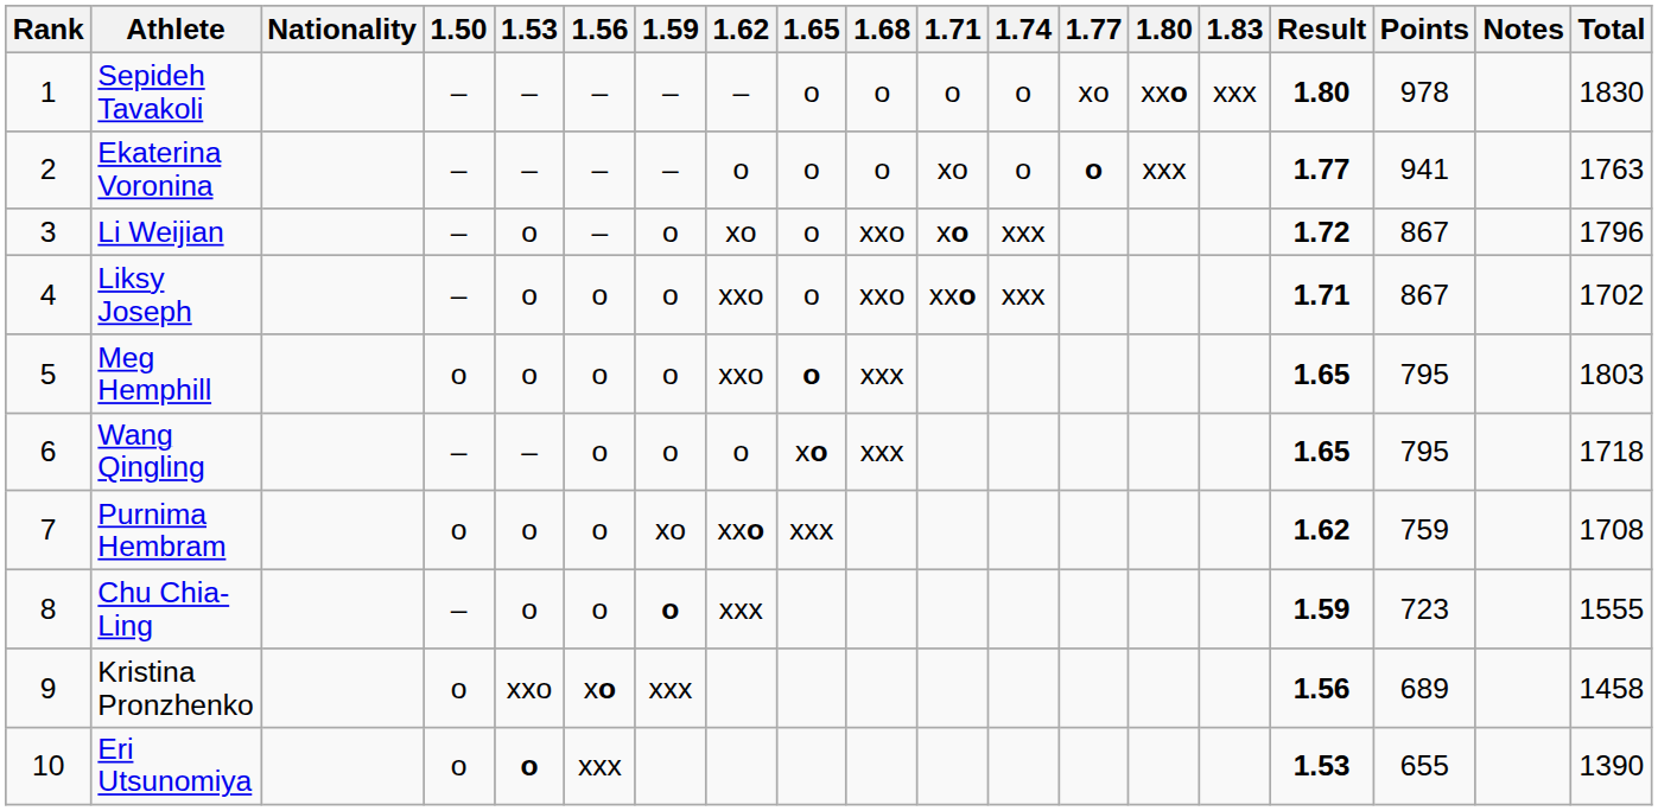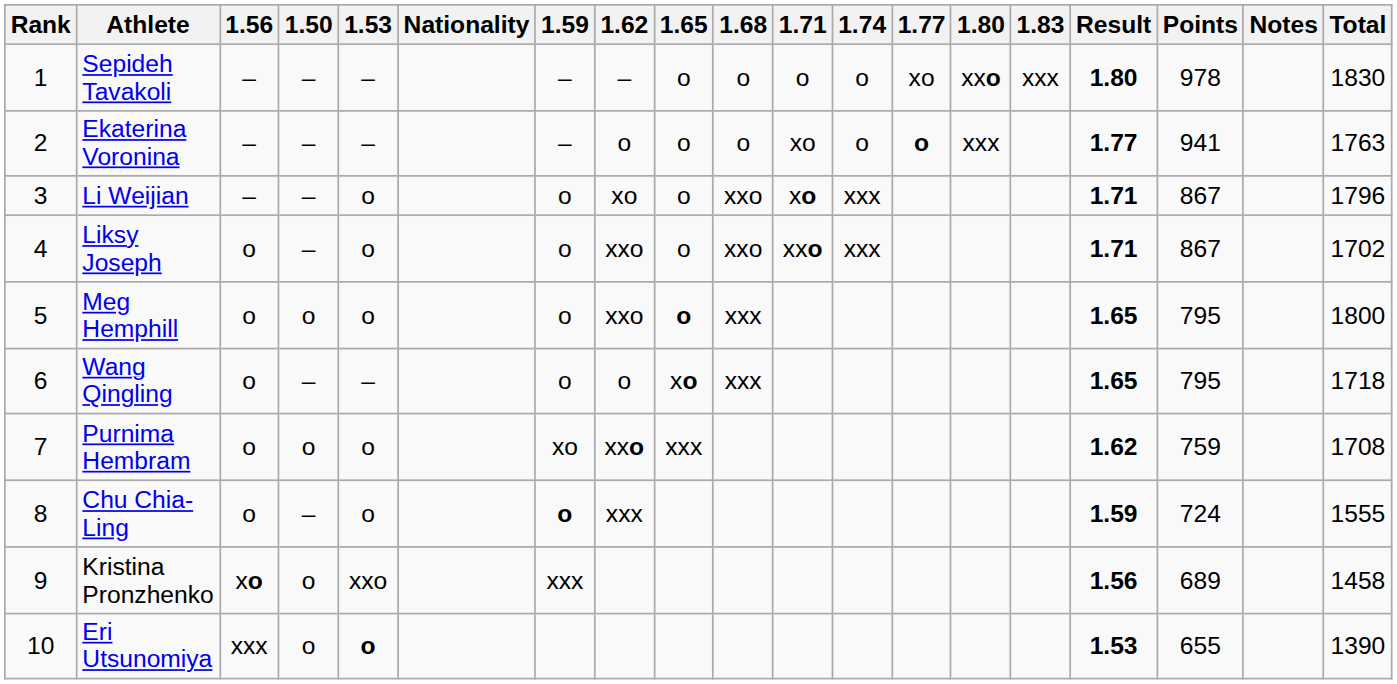 <table class="wikitable sortable" style="text-align:center; font-size:90%">
 <tr>
 <th>Rank</th>
 <th>Athlete</th>
-<th>Nationality</th>
+<th>1.56</th>
 <th>1.50</th>
 <th>1.53</th>
-<th>1.56</th>
+<th>Nationality</th>
 <th>1.59</th>
 <th>1.62</th>
 <th>1.65</th>
 <th>1.68</th>
 <th>1.71</th>
 <th>1.74</th>
 <th>1.77</th>
 <th>1.80</th>
 <th>1.83</th>
 <th>Result</th>
 <th>Points</th>
 <th>Notes</th>
 <th>Total</th>
 </tr>
 <tr>
 <td>1</td>
 <td align="left"><a href='#'>Sepideh Tavakoli</a></td>
-<td align=left></td>
 <td>–</td>
 <td>–</td>
 <td>–</td>
+<td align=left></td>
 <td>–</td>
 <td>–</td>
 <td>o</td>
 <td>o</td>
 <td>o</td>
 <td>o</td>
 <td>xo</td>
 <td>xx<strong>o</strong></td>
 <td>xxx</td>
 <td><strong>1.80</strong></td>
 <td>978</td>
 <td></td>
 <td>1830</td>
 </tr>
 <tr>
 <td>2</td>
 <td align="left"><a href='#'>Ekaterina Voronina</a></td>
-<td align=left></td>
 <td>–</td>
 <td>–</td>
 <td>–</td>
+<td align=left></td>
 <td>–</td>
 <td>o</td>
 <td>o</td>
 <td>o</td>
 <td>xo</td>
 <td>o</td>
 <td><strong>o</strong></td>
 <td>xxx</td>
 <td></td>
 <td><strong>1.77</strong></td>
 <td>941</td>
 <td></td>
 <td>1763</td>
 </tr>
 <tr>
 <td>3</td>
 <td align="left"><a href='#'>Li Weijian</a></td>
-<td align=left></td>
+<td>–</td>
 <td>–</td>
 <td>o</td>
-<td>–</td>
+<td align=left></td>
 <td>o</td>
 <td>xo</td>
 <td>o</td>
 <td>xxo</td>
 <td>x<strong>o</strong></td>
 <td>xxx</td>
 <td></td>
 <td></td>
 <td></td>
-<td><strong>1.72</strong></td>
+<td><strong>1.71</strong></td>
 <td>867</td>
 <td></td>
 <td>1796</td>
 </tr>
 <tr>
 <td>4</td>
 <td align="left"><a href='#'>Liksy Joseph</a></td>
-<td align=left></td>
+<td>o</td>
 <td>–</td>
 <td>o</td>
-<td>o</td>
+<td align=left></td>
 <td>o</td>
 <td>xxo</td>
 <td>o</td>
 <td>xxo</td>
 <td>xx<strong>o</strong></td>
 <td>xxx</td>
 <td></td>
 <td></td>
 <td></td>
 <td><strong>1.71</strong></td>
 <td>867</td>
 <td></td>
 <td>1702</td>
 </tr>
 <tr>
 <td>5</td>
 <td align="left"><a href='#'>Meg Hemphill</a></td>
-<td align=left></td>
 <td>o</td>
 <td>o</td>
 <td>o</td>
+<td align=left></td>
 <td>o</td>
 <td>xxo</td>
 <td><strong>o</strong></td>
 <td>xxx</td>
 <td></td>
 <td></td>
 <td></td>
 <td></td>
 <td></td>
 <td><strong>1.65</strong></td>
 <td>795</td>
 <td></td>
-<td>1803</td>
+<td>1800</td>
 </tr>
 <tr>
 <td>6</td>
 <td align="left"><a href='#'>Wang Qingling</a></td>
-<td align=left></td>
+<td>o</td>
 <td>–</td>
 <td>–</td>
-<td>o</td>
+<td align=left></td>
 <td>o</td>
 <td>o</td>
 <td>x<strong>o</strong></td>
 <td>xxx</td>
 <td></td>
 <td></td>
 <td></td>
 <td></td>
 <td></td>
 <td><strong>1.65</strong></td>
 <td>795</td>
 <td></td>
 <td>1718</td>
 </tr>
 <tr>
 <td>7</td>
 <td align="left"><a href='#'>Purnima Hembram</a></td>
-<td align=left></td>
 <td>o</td>
 <td>o</td>
 <td>o</td>
+<td align=left></td>
 <td>xo</td>
 <td>xx<strong>o</strong></td>
 <td>xxx</td>
 <td></td>
 <td></td>
 <td></td>
 <td></td>
 <td></td>
 <td></td>
 <td><strong>1.62</strong></td>
 <td>759</td>
 <td></td>
 <td>1708</td>
 </tr>
 <tr>
 <td>8</td>
 <td align="left"><a href='#'>Chu Chia-Ling</a></td>
-<td align=left></td>
+<td>o</td>
 <td>–</td>
 <td>o</td>
-<td>o</td>
+<td align=left></td>
 <td><strong>o</strong></td>
 <td>xxx</td>
 <td></td>
 <td></td>
 <td></td>
 <td></td>
 <td></td>
 <td></td>
 <td></td>
 <td><strong>1.59</strong></td>
-<td>723</td>
+<td>724</td>
 <td></td>
 <td>1555</td>
 </tr>
 <tr>
 <td>9</td>
 <td align="left">Kristina Pronzhenko</td>
-<td align=left></td>
+<td>x<strong>o</strong></td>
 <td>o</td>
 <td>xxo</td>
-<td>x<strong>o</strong></td>
+<td align=left></td>
 <td>xxx</td>
 <td></td>
 <td></td>
 <td></td>
 <td></td>
 <td></td>
 <td></td>
 <td></td>
 <td></td>
 <td><strong>1.56</strong></td>
 <td>689</td>
 <td></td>
 <td>1458</td>
 </tr>
 <tr>
 <td>10</td>
 <td align="left"><a href='#'>Eri Utsunomiya</a></td>
-<td align=left></td>
+<td>xxx</td>
 <td>o</td>
 <td><strong>o</strong></td>
-<td>xxx</td>
+<td align=left></td>
 <td></td>
 <td></td>
 <td></td>
 <td></td>
 <td></td>
 <td></td>
 <td></td>
 <td></td>
 <td></td>
 <td><strong>1.53</strong></td>
 <td>655</td>
 <td></td>
 <td>1390</td>
 </tr>
 </table>
